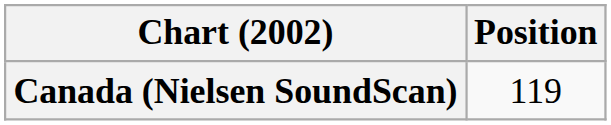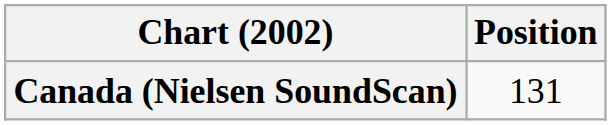 <table class="wikitable plainrowheaders" style="text-align:center;">
 <tr>
 <th>Chart (2002)</th>
 <th>Position</th>
 </tr>
 <tr>
 <th scope="row">Canada (Nielsen SoundScan)</th>
-<td>119</td>
+<td>131</td>
 </tr>
 </table>
